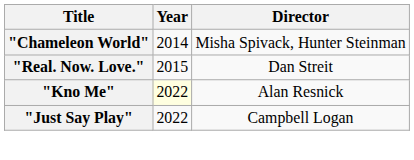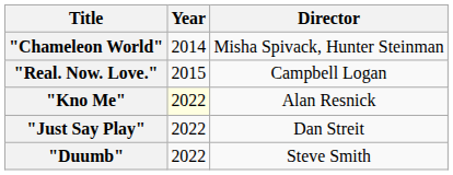 <table class="wikitable plainrowheaders" style="text-align:center;">
 <tr>
 <th scope="col">Title</th>
 <th scope="col">Year</th>
 <th scope="col">Director</th>
 </tr>
 <tr>
 <th scope="row">"Chameleon World"</th>
 <td>2014</td>
 <td>Misha Spivack, Hunter Steinman</td>
 </tr>
 <tr>
 <th scope="row">"Real. Now. Love."</th>
 <td>2015</td>
-<td>Dan Streit</td>
+<td>Campbell Logan</td>
 </tr>
 <tr>
 <th scope="row">"Kno Me"</th>
 <td style="background: lightyellow;">2022</td>
 <td>Alan Resnick</td>
 </tr>
 <tr>
 <th scope="row">"Just Say Play"</th>
 <td>2022</td>
-<td>Campbell Logan</td>
+<td>Dan Streit</td>
+</tr>
+<tr>
+<th scope="row">"Duumb"</th>
+<td>2022</td>
+<td>Steve Smith</td>
 </tr>
 </table>
